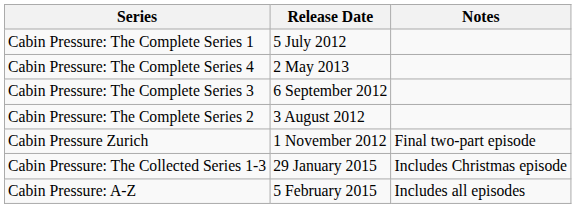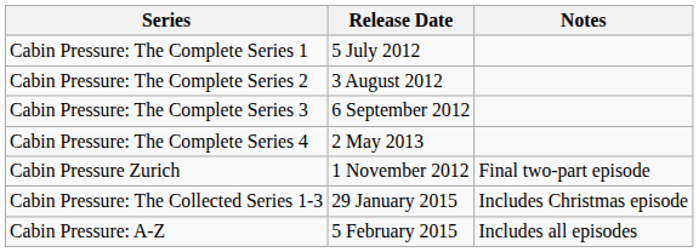 <table class="wikitable">
 <tr>
 <th>Series</th>
 <th>Release Date</th>
 <th>Notes</th>
 </tr>
 <tr>
 <td>Cabin Pressure: The Complete Series 1</td>
 <td>5 July 2012</td>
 <td></td>
 </tr>
 <tr>
-<td>Cabin Pressure: The Complete Series 4</td>
-<td>2 May 2013</td>
+<td>Cabin Pressure: The Complete Series 2</td>
+<td>3 August 2012</td>
 <td></td>
 </tr>
 <tr>
 <td>Cabin Pressure: The Complete Series 3</td>
 <td>6 September 2012</td>
 <td></td>
 </tr>
 <tr>
-<td>Cabin Pressure: The Complete Series 2</td>
-<td>3 August 2012</td>
+<td>Cabin Pressure: The Complete Series 4</td>
+<td>2 May 2013</td>
 <td></td>
 </tr>
 <tr>
 <td>Cabin Pressure Zurich</td>
 <td>1 November 2012</td>
 <td>Final two-part episode</td>
 </tr>
 <tr>
 <td>Cabin Pressure: The Collected Series 1-3</td>
 <td>29 January 2015</td>
 <td>Includes Christmas episode</td>
 </tr>
 <tr>
 <td>Cabin Pressure: A-Z</td>
 <td>5 February 2015</td>
 <td>Includes all episodes</td>
 </tr>
 </table>
